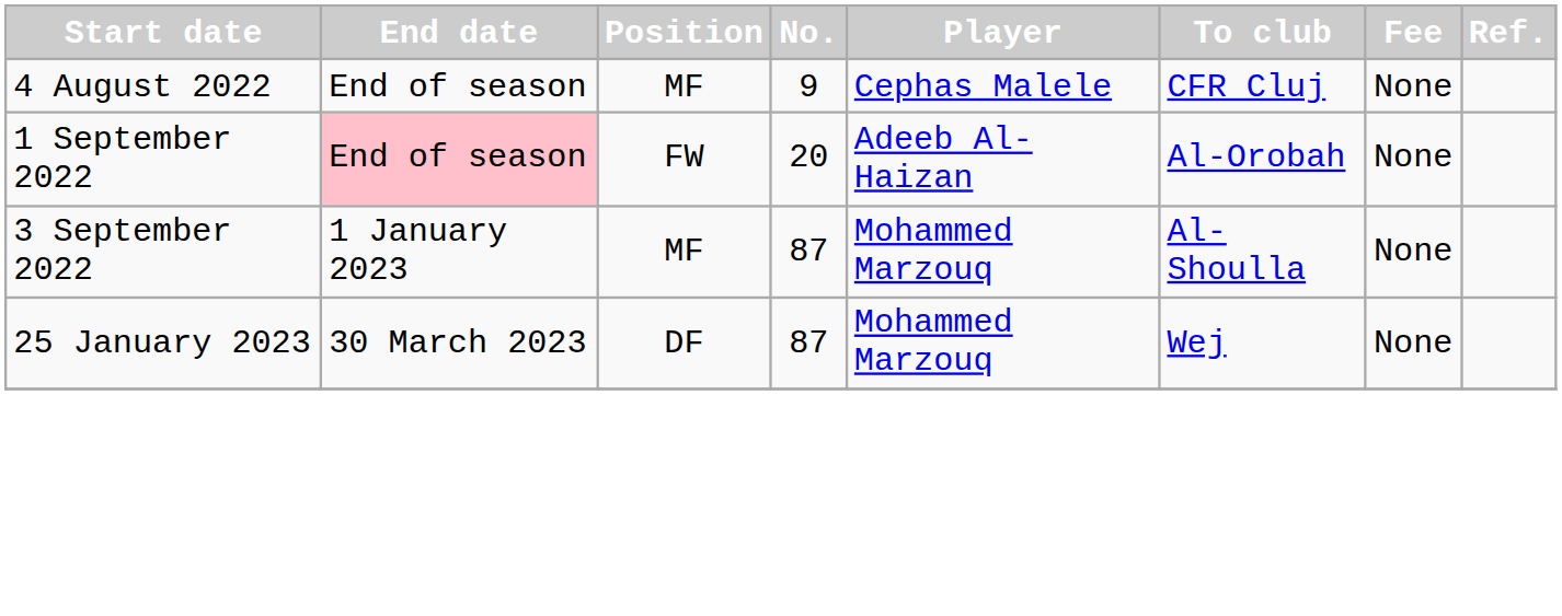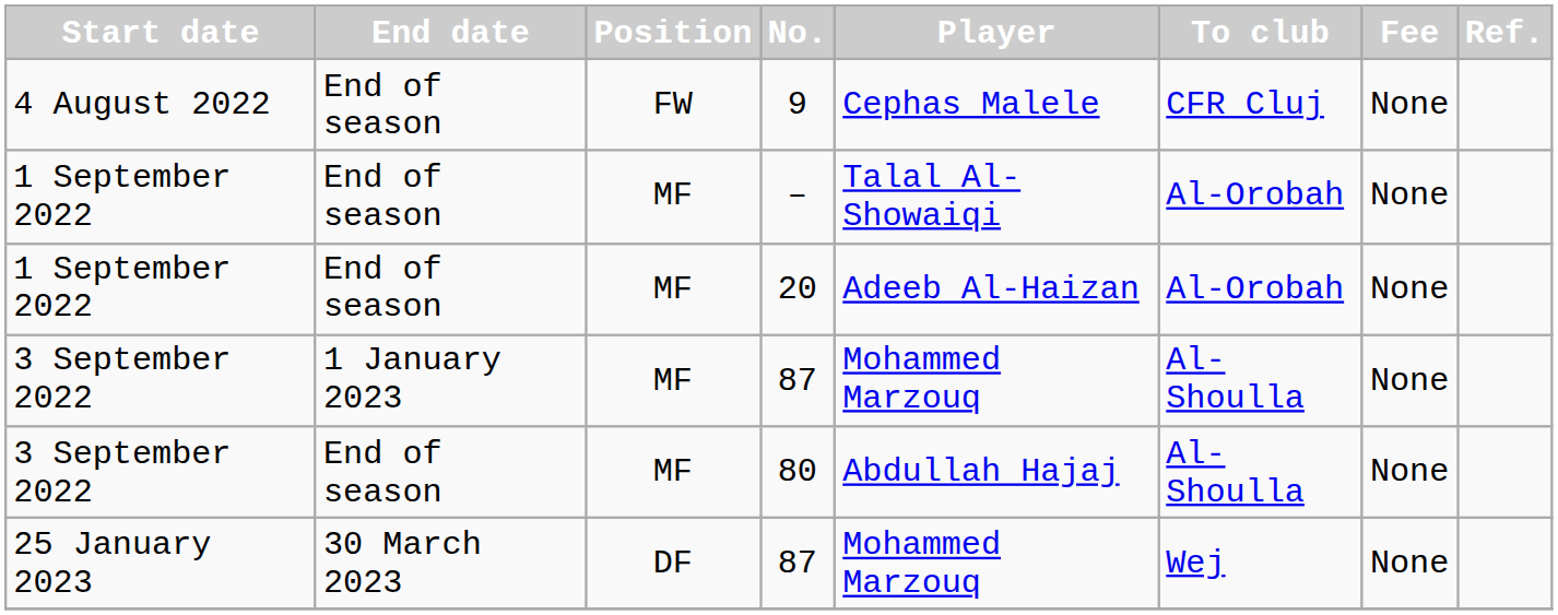 <table class="wikitable sortable">
 <tr>
 <th style="background:#CCCCCC; color:white;">Start date</th>
 <th style="background:#CCCCCC; color:white;">End date</th>
 <th style="background:#CCCCCC; color:white;">Position</th>
 <th style="background:#CCCCCC; color:white;">No.</th>
 <th style="background:#CCCCCC; color:white;">Player</th>
 <th style="background:#CCCCCC; color:white;">To club</th>
 <th style="background:#CCCCCC; color:white;">Fee</th>
 <th style="background:#CCCCCC; color:white;">Ref.</th>
 </tr>
 <tr>
 <td>4 August 2022</td>
 <td>End of season</td>
-<td style="text-align:center;">MF</td>
+<td style="text-align:center;">FW</td>
 <td style="text-align:center;">9</td>
 <td style="text-align:left;"> <a href='#'>Cephas Malele</a></td>
 <td style="text-align:left;"> <a href='#'>CFR Cluj</a></td>
 <td>None</td>
 <td></td>
 </tr>
 <tr>
 <td>1 September 2022</td>
-<td style="background: pink;">End of season</td>
-<td style="text-align:center;">FW</td>
+<td>End of season</td>
+<td style="text-align:center;">MF</td>
+<td style="text-align:center;">–</td>
+<td style="text-align:left;"> <a href='#'>Talal Al-Showaiqi</a></td>
+<td style="text-align:left;"> <a href='#'>Al-Orobah</a></td>
+<td>None</td>
+<td></td>
+</tr>
+<tr>
+<td>1 September 2022</td>
+<td>End of season</td>
+<td style="text-align:center;">MF</td>
 <td style="text-align:center;">20</td>
 <td style="text-align:left;"> <a href='#'>Adeeb Al-Haizan</a></td>
 <td style="text-align:left;"> <a href='#'>Al-Orobah</a></td>
 <td>None</td>
 <td></td>
 </tr>
 <tr>
 <td>3 September 2022</td>
 <td>1 January 2023</td>
 <td style="text-align:center;">MF</td>
 <td style="text-align:center;">87</td>
 <td style="text-align:left;"> <a href='#'>Mohammed Marzouq</a></td>
 <td style="text-align:left;"> <a href='#'>Al-Shoulla</a></td>
 <td>None</td>
 <td></td>
 </tr>
 <tr>
+<td>3 September 2022</td>
+<td>End of season</td>
+<td style="text-align:center;">MF</td>
+<td style="text-align:center;">80</td>
+<td style="text-align:left;"> <a href='#'>Abdullah Hajaj</a></td>
+<td style="text-align:left;"> <a href='#'>Al-Shoulla</a></td>
+<td>None</td>
+<td></td>
+</tr>
+<tr>
 <td>25 January 2023</td>
 <td>30 March 2023</td>
 <td style="text-align:center;">DF</td>
 <td style="text-align:center;">87</td>
 <td style="text-align:left;"> <a href='#'>Mohammed Marzouq</a></td>
 <td style="text-align:left;"> <a href='#'>Wej</a></td>
 <td>None</td>
 <td></td>
 </tr>
 <tr>
 </tr>
 </table>
